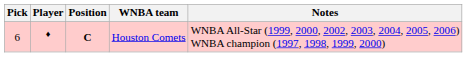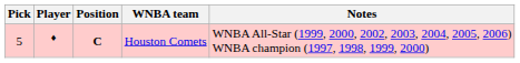 <table class="wikitable sortable">
 <tr>
 <th>Pick</th>
 <th>Player</th>
 <th>Position</th>
 <th>WNBA team</th>
 <th>Notes</th>
 </tr>
 <tr bgcolor="#FFCCCC">
-<td align="center">6</td>
+<td align="center">5</td>
 <td align="center"><sup>♦</sup></td>
 <td align="center"><strong>C</strong></td>
 <td align="center"><a href='#'>Houston Comets</a></td>
 <td>WNBA All-Star (<a href='#'>1999</a>, <a href='#'>2000</a>, <a href='#'>2002</a>, <a href='#'>2003</a>, <a href='#'>2004</a>, <a href='#'>2005</a>, <a href='#'>2006</a>)<br>WNBA champion (<a href='#'>1997</a>, <a href='#'>1998</a>, <a href='#'>1999</a>, <a href='#'>2000</a>)</td>
 </tr>
 </table>
